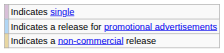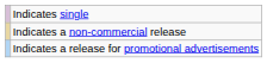 <table class="wikitable" style="font-size:90%;">
 <tr>
 <td style="background-color:#D8BFD8"></td>
 <td>Indicates <a href='#'>single</a></td>
 </tr>
 <tr>
+<td style="background-color:#e8d7a2"></td>
+<td>Indicates a <a href='#'>non-commercial</a> release</td>
+</tr>
+<tr>
 <td style="background-color:#b1d6f5"></td>
 <td>Indicates a release for <a href='#'>promotional advertisements</a></td>
 </tr>
-<tr>
-<td style="background-color:#e8d7a2"></td>
-<td>Indicates a <a href='#'>non-commercial</a> release</td>
-</tr>
 </table>
